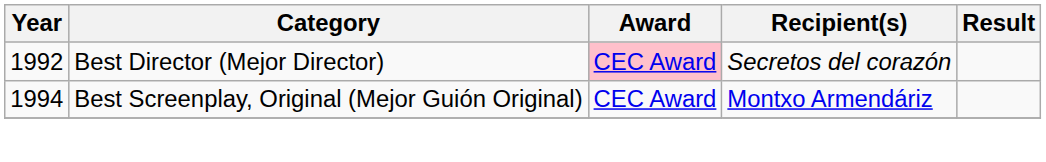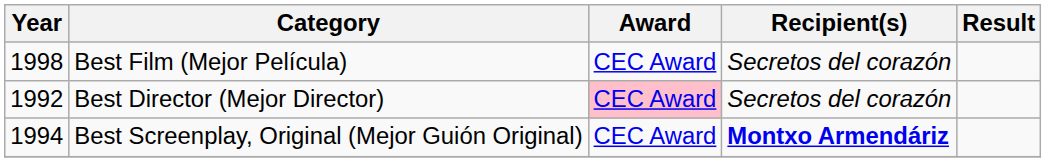 <table class="wikitable">
 <tr>
 <th>Year</th>
 <th>Category</th>
 <th>Award</th>
 <th>Recipient(s)</th>
 <th>Result</th>
+</tr>
+<tr>
+<td>1998</td>
+<td>Best Film (Mejor Película)</td>
+<td><a href='#'>CEC Award</a></td>
+<td><em>Secretos del corazón</em></td>
+<td></td>
 </tr>
 <tr>
 <td>1992</td>
 <td>Best Director (Mejor Director)</td>
 <td style="background: pink;"><a href='#'>CEC Award</a></td>
 <td><em>Secretos del corazón</em></td>
 <td></td>
 </tr>
 <tr>
 <td>1994</td>
 <td>Best Screenplay, Original (Mejor Guión Original)</td>
 <td><a href='#'>CEC Award</a></td>
-<td><a href='#'>Montxo Armendáriz</a></td>
+<td><strong><a href='#'>Montxo Armendáriz</a></strong></td>
 <td></td>
 </tr>
 <tr>
 </tr>
 </table>
